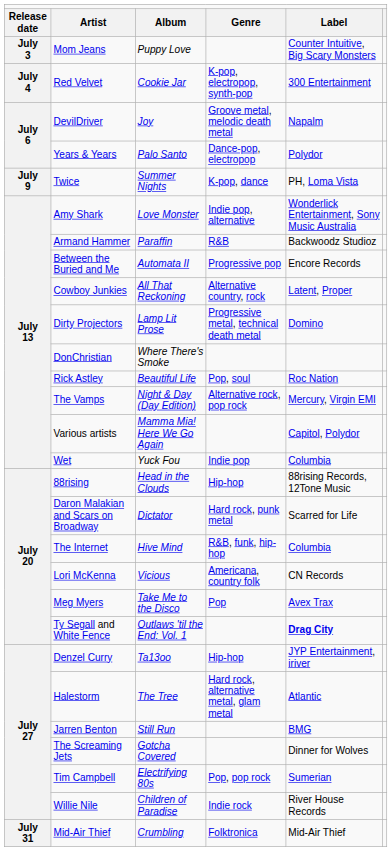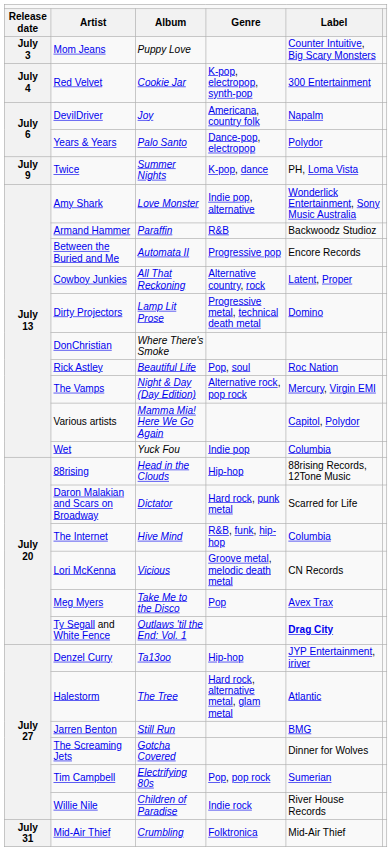 <table class="wikitable plainrowheaders">
 <tr>
 <td colspan="6" style="text-align:center;"></td>
 </tr>
 <tr>
 <th scope="col">Release date</th>
 <th scope="col">Artist</th>
 <th scope="col">Album</th>
 <th scope="col">Genre</th>
 <th scope="col">Label</th>
 <th scope="col"></th>
 </tr>
 <tr>
 <th scope="row" style="text-align:center;">July<br>3</th>
 <td><a href='#'>Mom Jeans</a></td>
 <td><em>Puppy Love</em></td>
 <td></td>
 <td><a href='#'>Counter Intuitive</a>, <a href='#'>Big Scary Monsters</a></td>
 <td></td>
 </tr>
 <tr>
 <th scope="row" style="text-align:center;">July<br>4</th>
 <td><a href='#'>Red Velvet</a></td>
 <td><em><a href='#'>Cookie Jar</a></em></td>
 <td><a href='#'>K-pop</a>, <a href='#'>electropop</a>, <a href='#'>synth-pop</a></td>
 <td><a href='#'>300 Entertainment</a></td>
 <td></td>
 </tr>
 <tr>
 <th scope="row" rowspan="2" style="text-align:center;">July<br>6</th>
 <td><a href='#'>DevilDriver</a></td>
 <td><em><a href='#'>Joy</a></em></td>
-<td><a href='#'>Groove metal</a>, <a href='#'>melodic death metal</a></td>
+<td><a href='#'>Americana</a>, <a href='#'>country folk</a></td>
 <td><a href='#'>Napalm</a></td>
 <td></td>
 </tr>
 <tr>
 <td><a href='#'>Years & Years</a></td>
 <td><em><a href='#'>Palo Santo</a></em></td>
 <td><a href='#'>Dance-pop</a>, <a href='#'>electropop</a></td>
 <td><a href='#'>Polydor</a></td>
 <td></td>
 </tr>
 <tr>
 <th scope="row" style="text-align:center;">July<br>9</th>
 <td><a href='#'>Twice</a></td>
 <td><em><a href='#'>Summer Nights</a></em></td>
 <td><a href='#'>K-pop</a>, <a href='#'>dance</a></td>
 <td>PH, <a href='#'>Loma Vista</a></td>
 <td></td>
 </tr>
 <tr>
 <th scope="row" rowspan="10" style="text-align:center;">July<br>13</th>
 <td><a href='#'>Amy Shark</a></td>
 <td><em><a href='#'>Love Monster</a></em></td>
 <td><a href='#'>Indie pop</a>, <a href='#'>alternative</a></td>
 <td><a href='#'>Wonderlick Entertainment</a>, <a href='#'>Sony Music Australia</a></td>
 <td></td>
 </tr>
 <tr>
 <td><a href='#'>Armand Hammer</a></td>
 <td><em><a href='#'>Paraffin</a></em></td>
 <td><a href='#'>R&B</a></td>
 <td>Backwoodz Studioz</td>
 <td></td>
 </tr>
 <tr>
 <td><a href='#'>Between the Buried and Me</a></td>
 <td><em><a href='#'>Automata II</a></em></td>
 <td><a href='#'>Progressive pop</a></td>
 <td>Encore Records</td>
 <td></td>
 </tr>
 <tr>
 <td><a href='#'>Cowboy Junkies</a></td>
 <td><em><a href='#'>All That Reckoning</a></em></td>
 <td><a href='#'>Alternative country</a>, <a href='#'>rock</a></td>
 <td><a href='#'>Latent</a>, <a href='#'>Proper</a></td>
 <td></td>
 </tr>
 <tr>
 <td><a href='#'>Dirty Projectors</a></td>
 <td><em><a href='#'>Lamp Lit Prose</a></em></td>
 <td><a href='#'>Progressive metal</a>, <a href='#'>technical death metal</a></td>
 <td><a href='#'>Domino</a></td>
 <td></td>
 </tr>
 <tr>
 <td><a href='#'>DonChristian</a></td>
 <td><em>Where There's Smoke</em></td>
 <td></td>
 <td></td>
 <td></td>
 </tr>
 <tr>
 <td><a href='#'>Rick Astley</a></td>
 <td><em><a href='#'>Beautiful Life</a></em></td>
 <td><a href='#'>Pop</a>, <a href='#'>soul</a></td>
 <td><a href='#'>Roc Nation</a></td>
 <td></td>
 </tr>
 <tr>
 <td><a href='#'>The Vamps</a></td>
 <td><em><a href='#'>Night & Day (Day Edition)</a></em></td>
 <td><a href='#'>Alternative rock</a>, <a href='#'>pop rock</a></td>
 <td><a href='#'>Mercury</a>, <a href='#'>Virgin EMI</a></td>
 <td></td>
 </tr>
 <tr>
 <td>Various artists</td>
 <td><em><a href='#'>Mamma Mia! Here We Go Again</a></em></td>
 <td></td>
 <td><a href='#'>Capitol</a>, <a href='#'>Polydor</a></td>
 <td></td>
 </tr>
 <tr>
 <td><a href='#'>Wet</a></td>
 <td><em>Yuck Fou</em></td>
 <td><a href='#'>Indie pop</a></td>
 <td><a href='#'>Columbia</a></td>
 <td></td>
 </tr>
 <tr>
 <th scope="row" rowspan="6" style="text-align:center;">July<br>20</th>
 <td><a href='#'>88rising</a></td>
 <td><em><a href='#'>Head in the Clouds</a></em></td>
 <td><a href='#'>Hip-hop</a></td>
 <td>88rising Records, 12Tone Music</td>
 <td></td>
 </tr>
 <tr>
 <td><a href='#'>Daron Malakian and Scars on Broadway</a></td>
 <td><em><a href='#'>Dictator</a></em></td>
 <td><a href='#'>Hard rock</a>, <a href='#'>punk metal</a></td>
 <td>Scarred for Life</td>
 <td></td>
 </tr>
 <tr>
 <td><a href='#'>The Internet</a></td>
 <td><em><a href='#'>Hive Mind</a></em></td>
 <td><a href='#'>R&B</a>, <a href='#'>funk</a>, <a href='#'>hip-hop</a></td>
 <td><a href='#'>Columbia</a></td>
 <td></td>
 </tr>
 <tr>
 <td><a href='#'>Lori McKenna</a></td>
 <td><em><a href='#'>Vicious</a></em></td>
-<td><a href='#'>Americana</a>, <a href='#'>country folk</a></td>
+<td><a href='#'>Groove metal</a>, <a href='#'>melodic death metal</a></td>
 <td>CN Records</td>
 <td></td>
 </tr>
 <tr>
 <td><a href='#'>Meg Myers</a></td>
 <td><em><a href='#'>Take Me to the Disco</a></em></td>
 <td><a href='#'>Pop</a></td>
 <td><a href='#'>Avex Trax</a></td>
 <td></td>
 </tr>
 <tr>
 <td><a href='#'>Ty Segall</a> and <a href='#'>White Fence</a></td>
 <td><em><a href='#'>Outlaws 'til the End: Vol. 1</a></em></td>
 <td></td>
 <td><strong><a href='#'>Drag City</a></strong></td>
 <td></td>
 </tr>
 <tr>
 <th scope="row" rowspan="6" style="text-align:center;">July<br>27</th>
 <td><a href='#'>Denzel Curry</a></td>
 <td><em><a href='#'>Ta13oo</a></em></td>
 <td><a href='#'>Hip-hop</a></td>
 <td><a href='#'>JYP Entertainment</a>, <a href='#'>iriver</a></td>
 <td></td>
 </tr>
 <tr>
 <td><a href='#'>Halestorm</a></td>
 <td><em><a href='#'>The Tree</a></em></td>
 <td><a href='#'>Hard rock</a>, <a href='#'>alternative metal</a>, <a href='#'>glam metal</a></td>
 <td><a href='#'>Atlantic</a></td>
 <td></td>
 </tr>
 <tr>
 <td><a href='#'>Jarren Benton</a></td>
 <td><em><a href='#'>Still Run</a></em></td>
 <td></td>
 <td><a href='#'>BMG</a></td>
 <td></td>
 </tr>
 <tr>
 <td><a href='#'>The Screaming Jets</a></td>
 <td><em><a href='#'>Gotcha Covered</a></em></td>
 <td></td>
 <td>Dinner for Wolves</td>
 <td></td>
 </tr>
 <tr>
 <td><a href='#'>Tim Campbell</a></td>
 <td><em><a href='#'>Electrifying 80s</a></em></td>
 <td><a href='#'>Pop</a>, <a href='#'>pop rock</a></td>
 <td><a href='#'>Sumerian</a></td>
 <td></td>
 </tr>
 <tr>
 <td><a href='#'>Willie Nile</a></td>
 <td><em><a href='#'>Children of Paradise</a></em></td>
 <td><a href='#'>Indie rock</a></td>
 <td>River House Records</td>
 <td></td>
 </tr>
 <tr>
 <th scope="row" style="text-align:center;">July<br>31</th>
 <td><a href='#'>Mid-Air Thief</a></td>
 <td><em><a href='#'>Crumbling</a></em></td>
 <td><a href='#'>Folktronica</a></td>
 <td>Mid-Air Thief</td>
 <td></td>
 </tr>
 </table>
